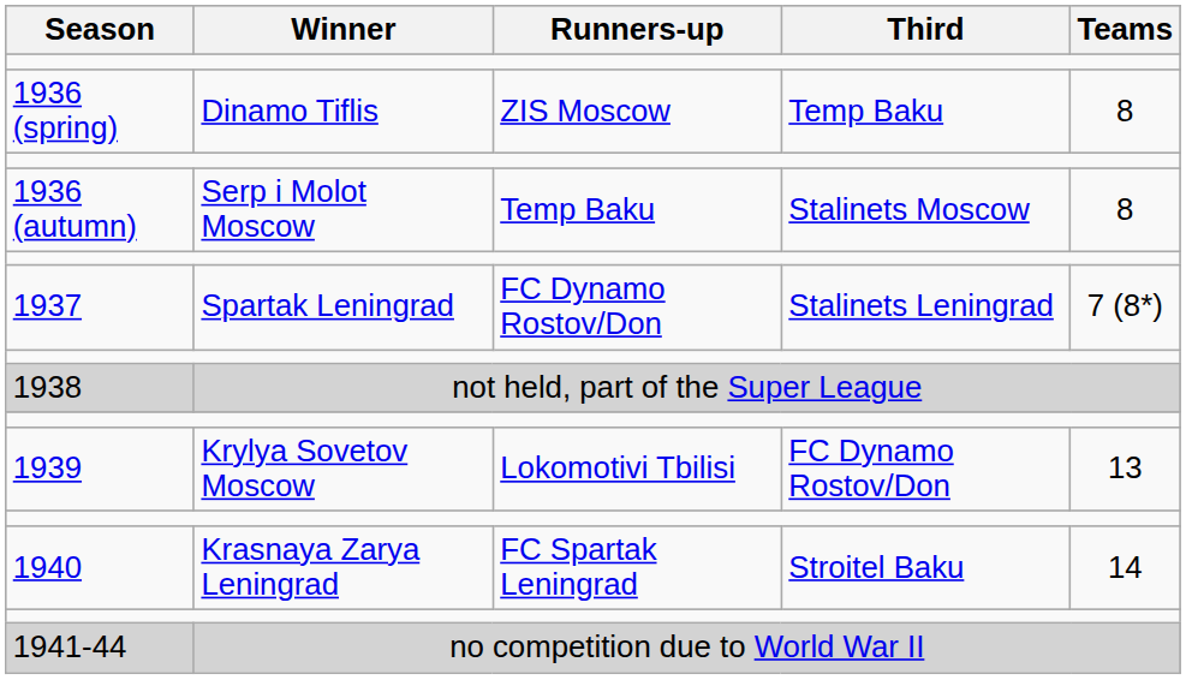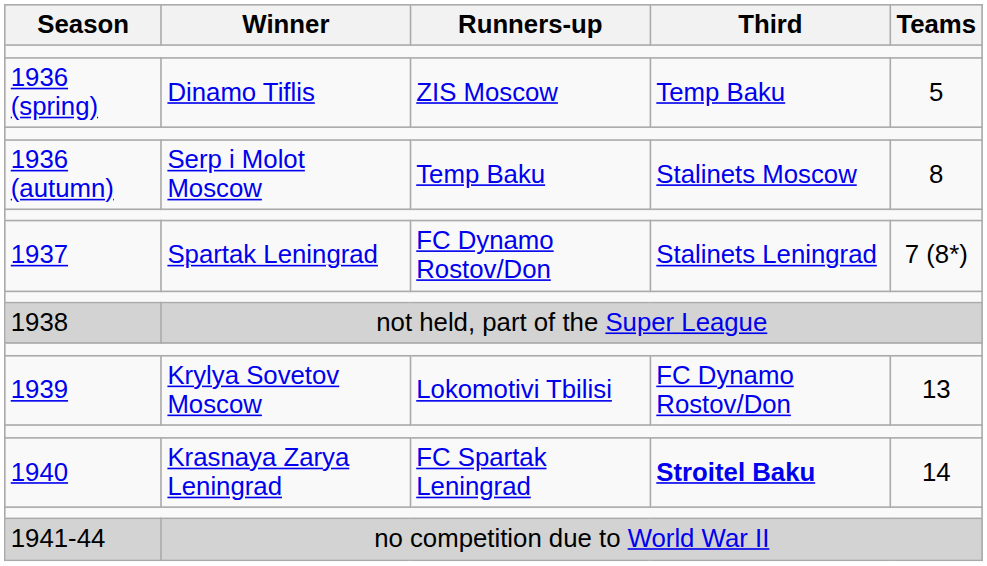 <table class="wikitable">
 <tr>
 <th>Season</th>
 <th>Winner</th>
 <th>Runners-up</th>
 <th>Third</th>
 <th>Teams</th>
 </tr>
 <tr>
 <td colspan=5 style="border:1px black;"></td>
 </tr>
 <tr>
 <td><a href='#'>1936 (spring)</a></td>
 <td><a href='#'>Dinamo Tiflis</a></td>
 <td><a href='#'>ZIS Moscow</a></td>
 <td><a href='#'>Temp Baku</a></td>
-<td align=center>8</td>
+<td align=center>5</td>
 </tr>
 <tr>
 <td colspan=5 style="border:1px black;"></td>
 </tr>
 <tr>
 <td><a href='#'>1936 (autumn)</a></td>
 <td><a href='#'>Serp i Molot Moscow</a></td>
 <td><a href='#'>Temp Baku</a></td>
 <td><a href='#'>Stalinets Moscow</a></td>
 <td align=center>8</td>
 </tr>
 <tr>
 <td colspan=5 style="border:1px black;"></td>
 </tr>
 <tr>
 <td><a href='#'>1937</a></td>
 <td><a href='#'>Spartak Leningrad</a></td>
 <td><a href='#'>FC Dynamo Rostov/Don</a></td>
 <td><a href='#'>Stalinets Leningrad</a></td>
 <td align=center>7 (8*)</td>
 </tr>
 <tr>
 <td colspan=5 style="border:1px black;"></td>
 </tr>
 <tr bgcolor=lightgrey>
 <td>1938</td>
 <td colspan=4 align=center>not held, part of the <a href='#'>Super League</a></td>
 </tr>
 <tr>
 <td colspan=5 style="border:1px black;"></td>
 </tr>
 <tr>
 <td><a href='#'>1939</a></td>
 <td><a href='#'>Krylya Sovetov Moscow</a></td>
 <td><a href='#'>Lokomotivi Tbilisi</a></td>
 <td><a href='#'>FC Dynamo Rostov/Don</a></td>
 <td align=center>13</td>
 </tr>
 <tr>
 <td colspan=5 style="border:1px black;"></td>
 </tr>
 <tr>
 <td><a href='#'>1940</a></td>
 <td><a href='#'>Krasnaya Zarya Leningrad</a></td>
 <td><a href='#'>FC Spartak Leningrad</a></td>
-<td><a href='#'>Stroitel Baku</a></td>
+<td><strong><a href='#'>Stroitel Baku</a></strong></td>
 <td align=center>14</td>
 </tr>
 <tr>
 <td colspan=5 style="border:1px black;"></td>
 </tr>
 <tr bgcolor=lightgrey>
 <td>1941-44</td>
 <td colspan=4 align=center>no competition due to <a href='#'>World War II</a></td>
 </tr>
 </table>
